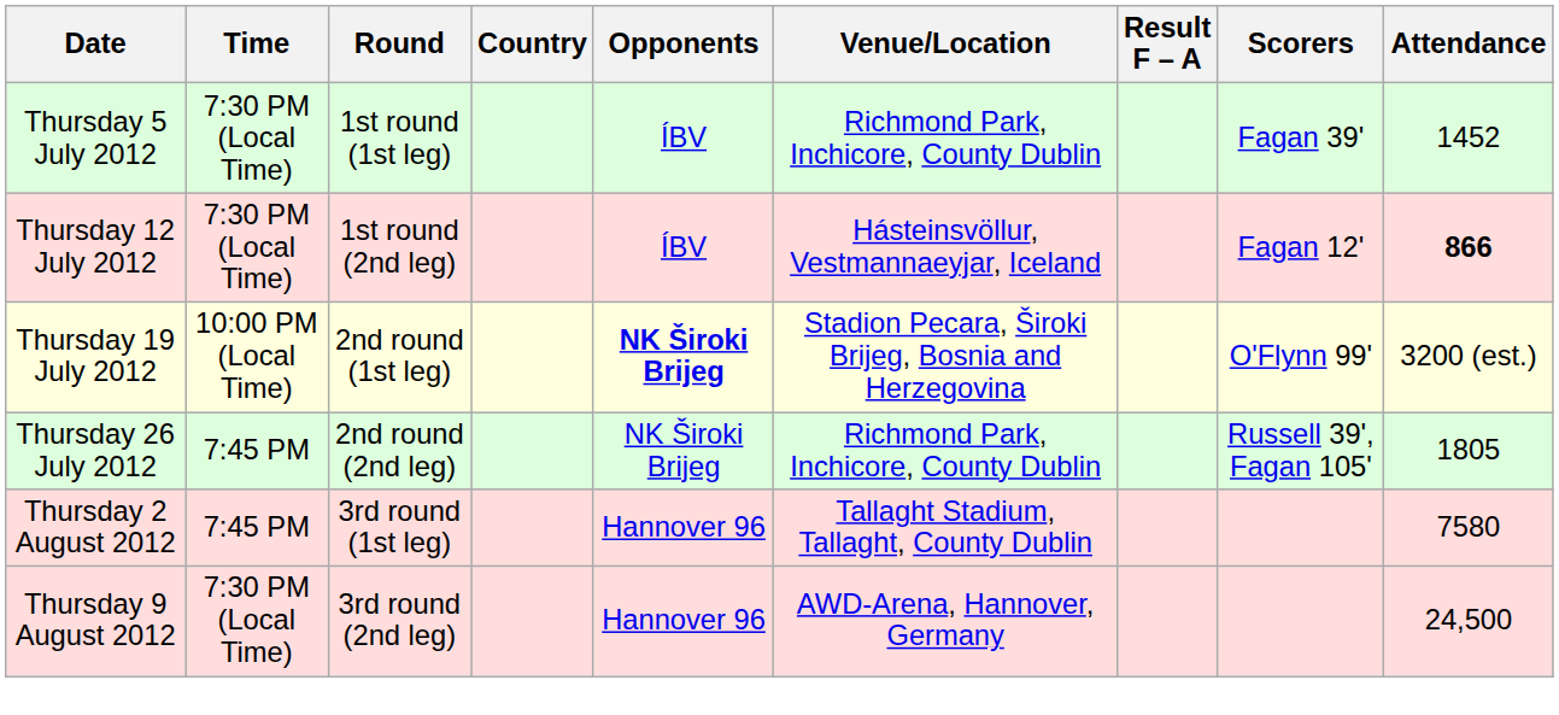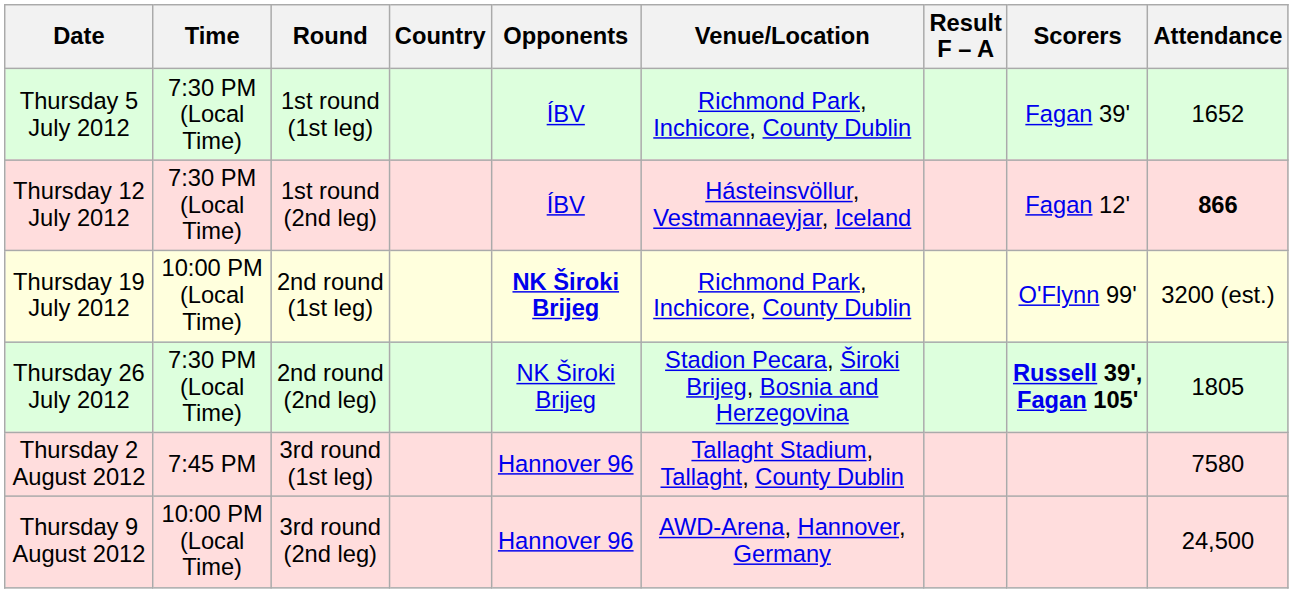 <table class="wikitable" style="text-align:center">
 <tr>
 <th>Date</th>
 <th>Time</th>
 <th>Round</th>
 <th>Country</th>
 <th>Opponents</th>
 <th>Venue/Location</th>
 <th>Result<br>F – A</th>
 <th>Scorers</th>
 <th>Attendance</th>
 </tr>
 <tr bgcolor="#ddffdd">
 <td>Thursday 5 July 2012</td>
 <td>7:30 PM (Local Time)</td>
 <td>1st round (1st leg)</td>
 <td></td>
 <td><a href='#'>ÍBV</a></td>
 <td><a href='#'>Richmond Park</a>, <a href='#'>Inchicore</a>, <a href='#'>County Dublin</a></td>
 <td></td>
 <td><a href='#'>Fagan</a> 39'</td>
-<td>1452</td>
+<td>1652</td>
 </tr>
 <tr bgcolor="#ffdddd">
 <td>Thursday 12 July 2012</td>
 <td>7:30 PM (Local Time)</td>
 <td>1st round (2nd leg)</td>
 <td></td>
 <td><a href='#'>ÍBV</a></td>
 <td><a href='#'>Hásteinsvöllur</a>, <a href='#'>Vestmannaeyjar</a>, <a href='#'>Iceland</a></td>
 <td></td>
 <td><a href='#'>Fagan</a> 12'</td>
 <td><strong>866</strong></td>
 </tr>
 <tr bgcolor="#ffffdd">
 <td>Thursday 19 July 2012</td>
 <td>10:00 PM (Local Time)</td>
 <td>2nd round (1st leg)</td>
 <td></td>
 <td><strong><a href='#'>NK Široki Brijeg</a></strong></td>
-<td><a href='#'>Stadion Pecara</a>, <a href='#'>Široki Brijeg</a>, <a href='#'>Bosnia and Herzegovina</a></td>
+<td><a href='#'>Richmond Park</a>, <a href='#'>Inchicore</a>, <a href='#'>County Dublin</a></td>
 <td></td>
 <td><a href='#'>O'Flynn</a> 99'</td>
 <td>3200 (est.)</td>
 </tr>
 <tr bgcolor="#ddffdd">
 <td>Thursday 26 July 2012</td>
-<td>7:45 PM</td>
+<td>7:30 PM (Local Time)</td>
 <td>2nd round (2nd leg)</td>
 <td></td>
 <td><a href='#'>NK Široki Brijeg</a></td>
-<td><a href='#'>Richmond Park</a>, <a href='#'>Inchicore</a>, <a href='#'>County Dublin</a></td>
+<td><a href='#'>Stadion Pecara</a>, <a href='#'>Široki Brijeg</a>, <a href='#'>Bosnia and Herzegovina</a></td>
 <td></td>
-<td><a href='#'>Russell</a> 39', <a href='#'>Fagan</a> 105'</td>
+<td><strong><a href='#'>Russell</a> 39', <a href='#'>Fagan</a> 105'</strong></td>
 <td>1805</td>
 </tr>
 <tr bgcolor="#ffdddd">
 <td>Thursday 2 August 2012</td>
 <td>7:45 PM</td>
 <td>3rd round (1st leg)</td>
 <td></td>
 <td><a href='#'>Hannover 96</a></td>
 <td><a href='#'>Tallaght Stadium</a>, <a href='#'>Tallaght</a>, <a href='#'>County Dublin</a></td>
 <td></td>
 <td></td>
 <td>7580</td>
 </tr>
 <tr bgcolor="#ffdddd">
 <td>Thursday 9 August 2012</td>
-<td>7:30 PM (Local Time)</td>
+<td>10:00 PM (Local Time)</td>
 <td>3rd round (2nd leg)</td>
 <td></td>
 <td><a href='#'>Hannover 96</a></td>
 <td><a href='#'>AWD-Arena</a>, <a href='#'>Hannover</a>, <a href='#'>Germany</a></td>
 <td></td>
 <td></td>
 <td>24,500</td>
 </tr>
 </table>
